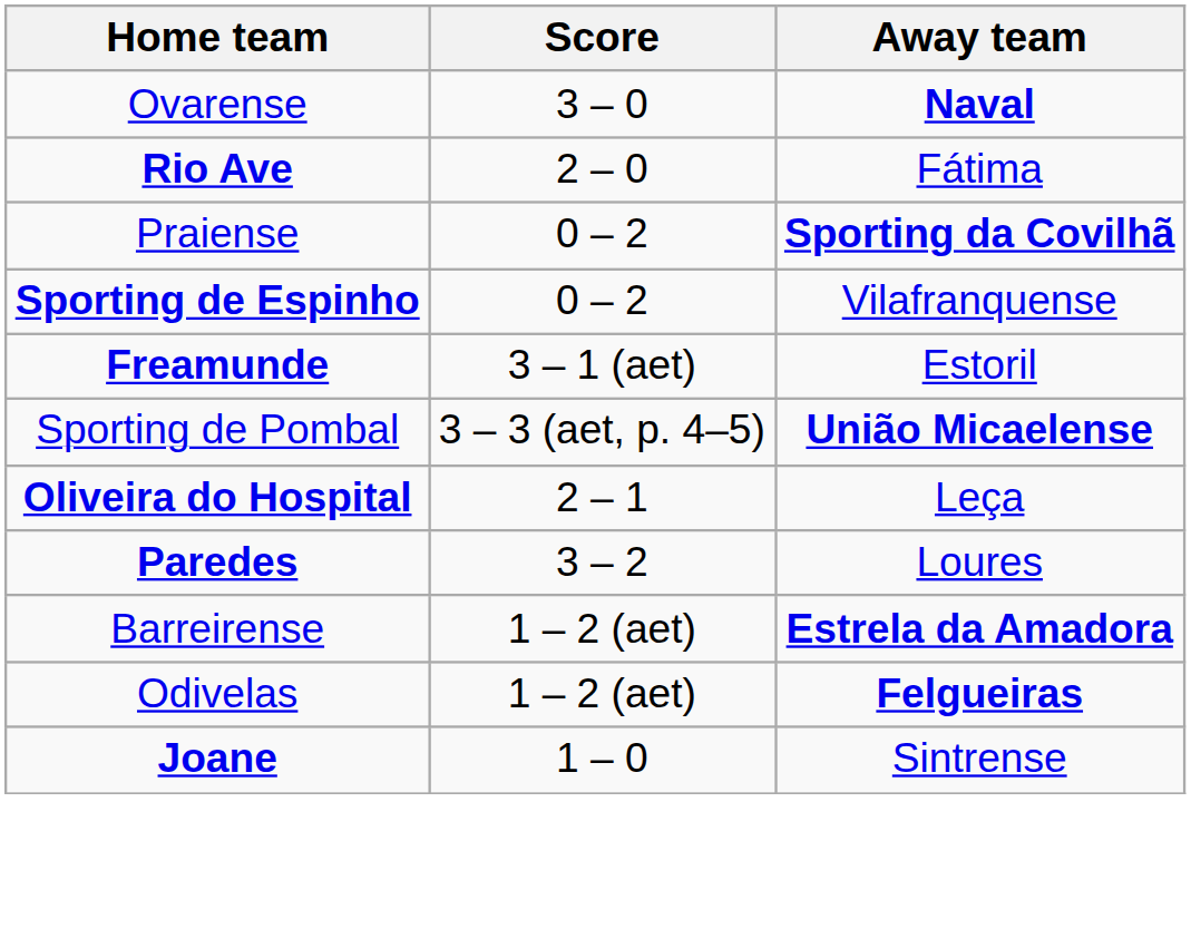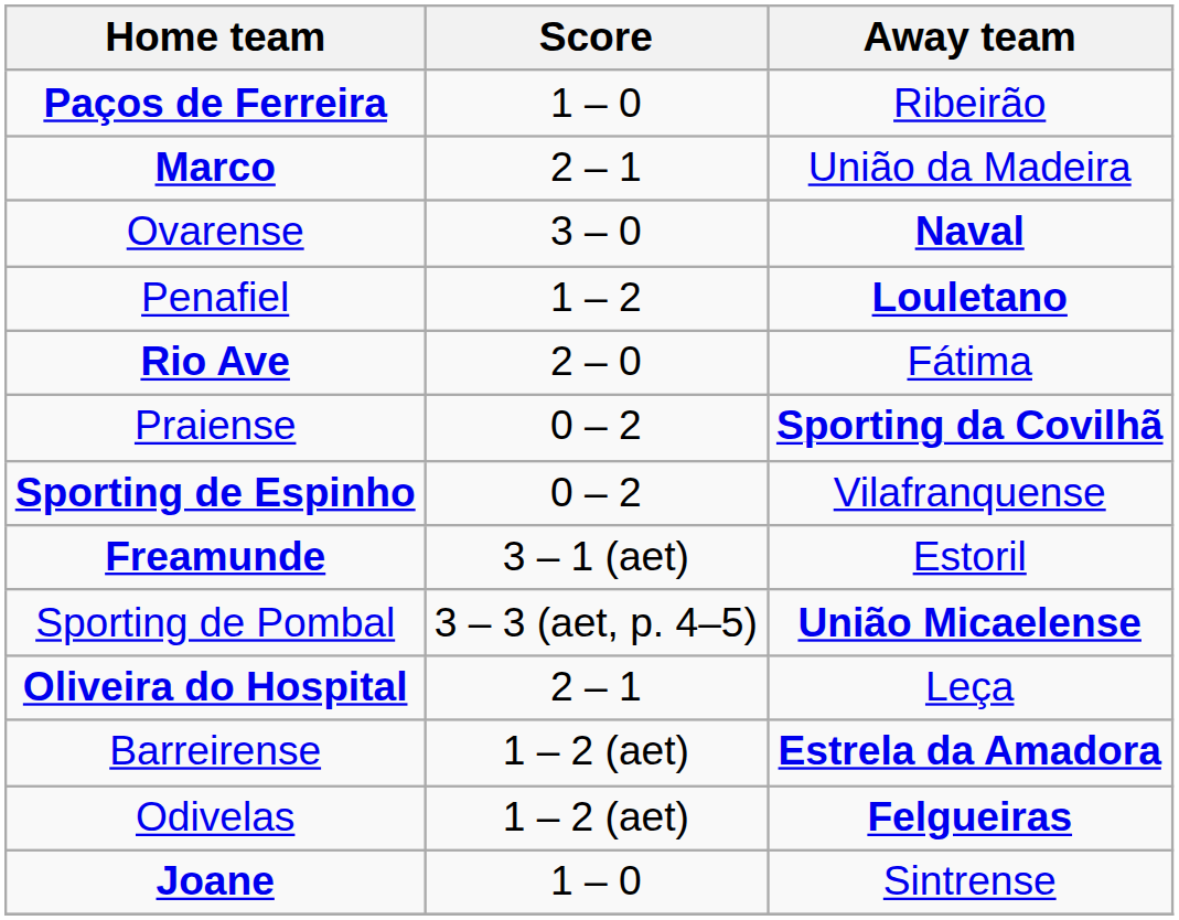 <table class="wikitable" style="text-align: center">
 <tr>
 <th>Home team</th>
 <th>Score</th>
 <th>Away team</th>
 </tr>
 <tr>
+<td><strong><a href='#'>Paços de Ferreira</a></strong> </td>
+<td>1 – 0</td>
+<td><a href='#'>Ribeirão</a> </td>
+</tr>
+<tr>
+<td><strong><a href='#'>Marco</a></strong> </td>
+<td>2 – 1</td>
+<td><a href='#'>União da Madeira</a> </td>
+</tr>
+<tr>
 <td><a href='#'>Ovarense</a> </td>
 <td>3 – 0</td>
 <td><strong><a href='#'>Naval</a></strong> </td>
+</tr>
+<tr>
+<td><a href='#'>Penafiel</a> </td>
+<td>1 – 2</td>
+<td><strong><a href='#'>Louletano</a></strong> </td>
 </tr>
 <tr>
 <td><strong><a href='#'>Rio Ave</a></strong> </td>
 <td>2 – 0</td>
 <td><a href='#'>Fátima</a> </td>
 </tr>
 <tr>
 <td><a href='#'>Praiense</a> </td>
 <td>0 – 2</td>
 <td><strong><a href='#'>Sporting da Covilhã</a></strong> </td>
 </tr>
 <tr>
 <td><strong><a href='#'>Sporting de Espinho</a></strong> </td>
 <td>0 – 2</td>
 <td><a href='#'>Vilafranquense</a> </td>
 </tr>
 <tr>
 <td><strong><a href='#'>Freamunde</a></strong> </td>
 <td>3 – 1 (aet)</td>
 <td><a href='#'>Estoril</a> </td>
 </tr>
 <tr>
 <td><a href='#'>Sporting de Pombal</a> </td>
 <td>3 – 3 (aet, p. 4–5)</td>
 <td><strong><a href='#'>União Micaelense</a></strong> </td>
 </tr>
 <tr>
 <td><strong><a href='#'>Oliveira do Hospital</a></strong> </td>
 <td>2 – 1</td>
 <td><a href='#'>Leça</a> </td>
 </tr>
 <tr>
-<td><strong><a href='#'>Paredes</a></strong> </td>
-<td>3 – 2</td>
-<td><a href='#'>Loures</a> </td>
-</tr>
-<tr>
 <td><a href='#'>Barreirense</a> </td>
 <td>1 – 2 (aet)</td>
 <td><strong><a href='#'>Estrela da Amadora</a></strong> </td>
 </tr>
 <tr>
 <td><a href='#'>Odivelas</a> </td>
 <td>1 – 2 (aet)</td>
 <td><strong><a href='#'>Felgueiras</a></strong> </td>
 </tr>
 <tr>
 <td><strong><a href='#'>Joane</a></strong> </td>
 <td>1 – 0</td>
 <td><a href='#'>Sintrense</a> </td>
 </tr>
 <tr>
 </tr>
 </table>
